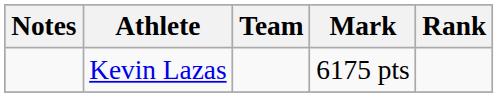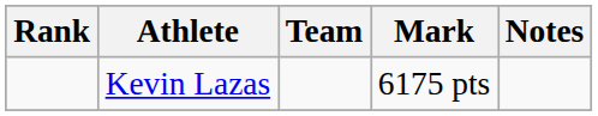 <table class="wikitable sortable">
 <tr>
-<th>Notes</th>
+<th>Rank</th>
 <th>Athlete</th>
 <th>Team</th>
 <th>Mark</th>
-<th>Rank</th>
+<th>Notes</th>
 </tr>
 <tr>
-<td></td>
+<td align=center></td>
 <td><a href='#'>Kevin Lazas</a></td>
 <td></td>
 <td>6175 pts</td>
-<td align=center></td>
+<td></td>
 </tr>
 </table>
